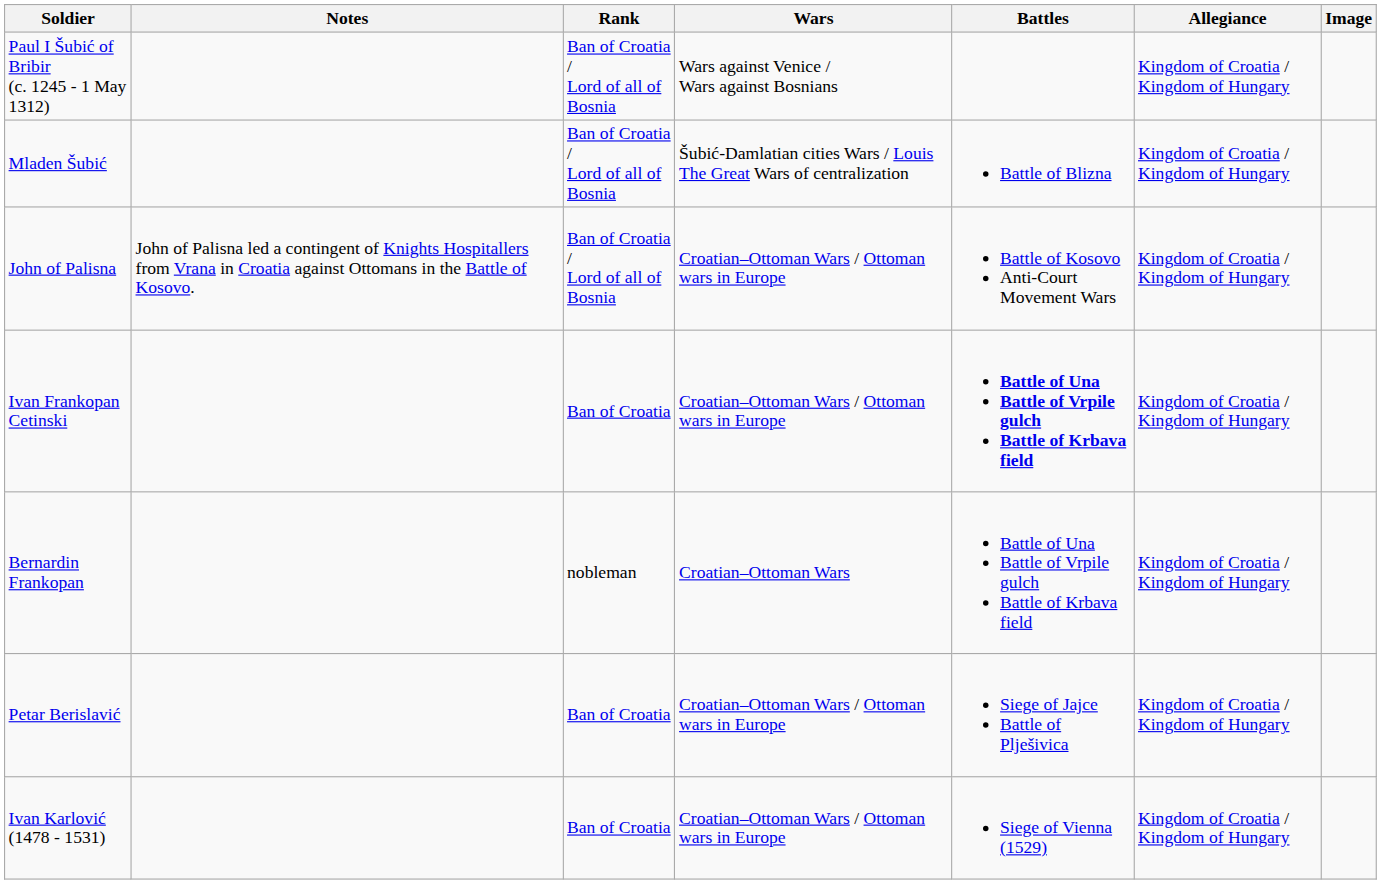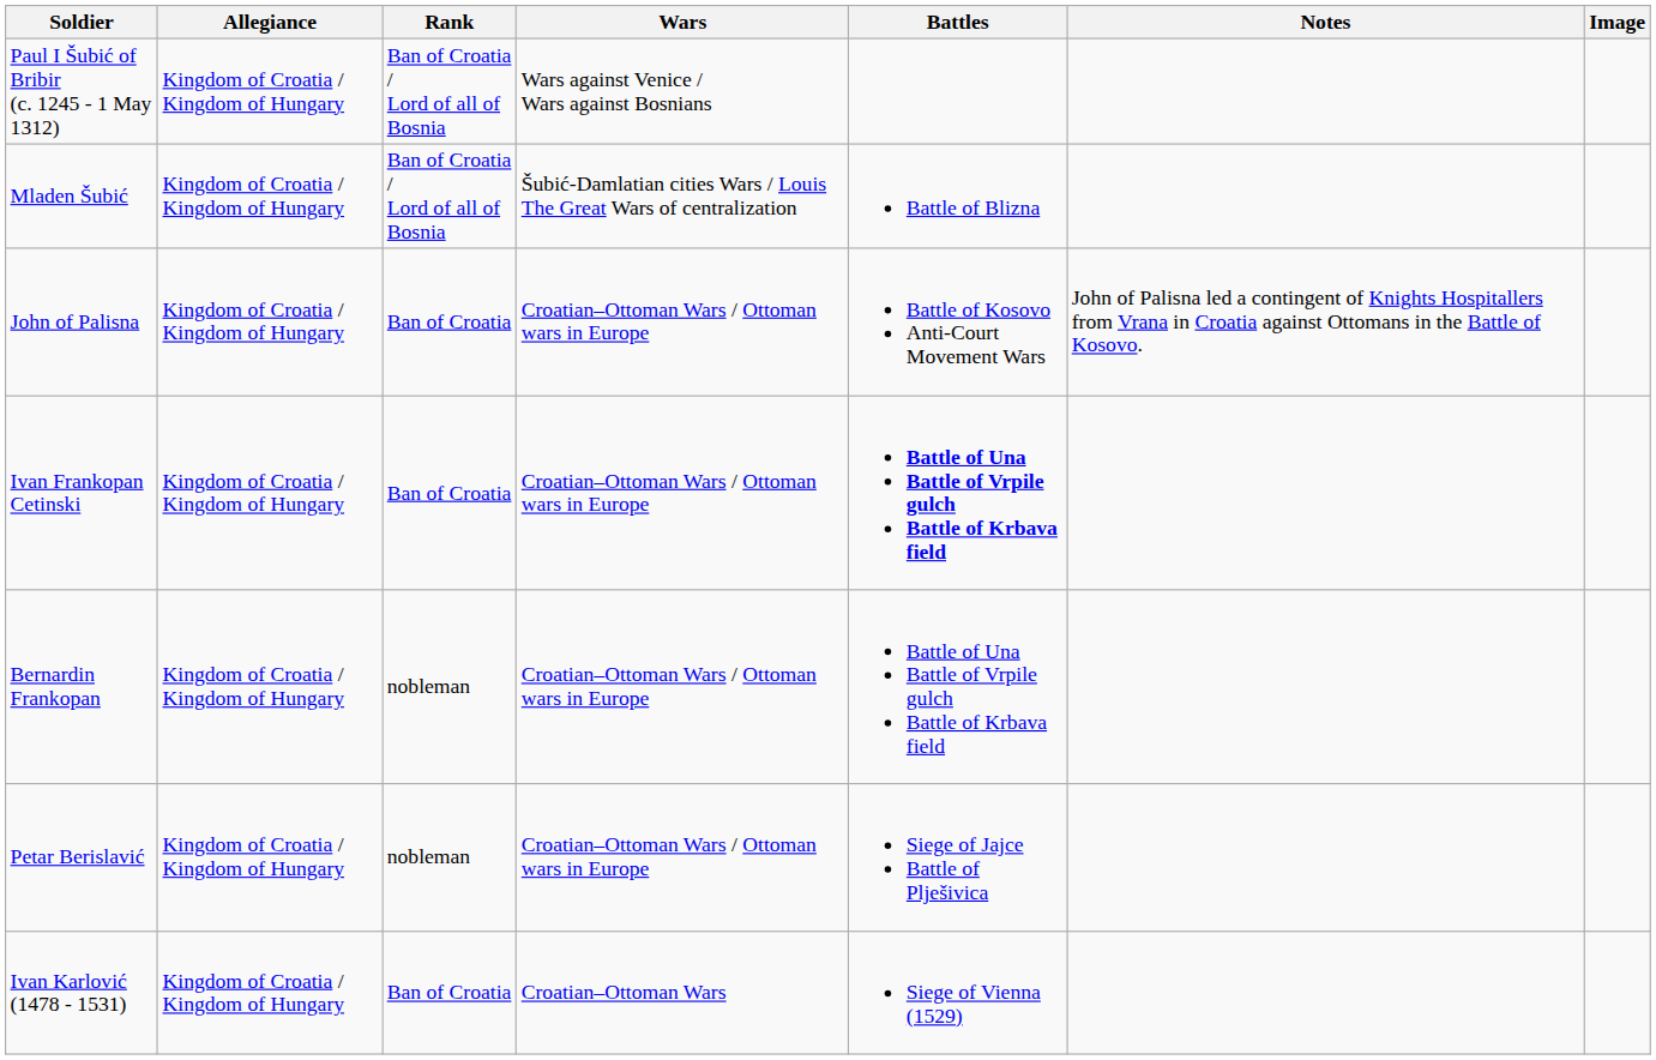 <table class="wikitable sortable">
 <tr>
 <th>Soldier</th>
-<th>Notes</th>
+<th>Allegiance</th>
 <th>Rank</th>
 <th>Wars</th>
 <th>Battles</th>
-<th>Allegiance</th>
+<th>Notes</th>
 <th class="unsortable">Image</th>
 </tr>
 <tr>
 <td><a href='#'>Paul I Šubić of Bribir</a><br>(c. 1245 - 1 May 1312)</td>
-<td></td>
+<td><a href='#'>Kingdom of Croatia</a> / <a href='#'>Kingdom of Hungary</a></td>
 <td><a href='#'>Ban of Croatia</a> /<br><a href='#'>Lord of all of Bosnia</a></td>
 <td>Wars against Venice /<br>Wars against Bosnians</td>
 <td></td>
-<td><a href='#'>Kingdom of Croatia</a> / <a href='#'>Kingdom of Hungary</a></td>
+<td></td>
 <td></td>
 </tr>
 <tr>
 <td><a href='#'>Mladen Šubić</a></td>
-<td></td>
+<td><a href='#'>Kingdom of Croatia</a> / <a href='#'>Kingdom of Hungary</a></td>
 <td><a href='#'>Ban of Croatia</a> /<br><a href='#'>Lord of all of Bosnia</a></td>
 <td>Šubić-Damlatian cities Wars  / <a href='#'>Louis The Great</a> Wars of centralization</td>
 <td><br><ul><li><a href='#'>Battle of Blizna</a></li></ul></td>
-<td><a href='#'>Kingdom of Croatia</a> / <a href='#'>Kingdom of Hungary</a></td>
+<td></td>
 <td></td>
 </tr>
 <tr>
 <td><a href='#'>John of Palisna</a></td>
-<td>John of Palisna led a contingent of <a href='#'>Knights Hospitallers</a> from <a href='#'>Vrana</a> in <a href='#'>Croatia</a> against Ottomans in the <a href='#'>Battle of Kosovo</a>.</td>
-<td><a href='#'>Ban of Croatia</a> /<br><a href='#'>Lord of all of Bosnia</a></td>
+<td><a href='#'>Kingdom of Croatia</a> / <a href='#'>Kingdom of Hungary</a></td>
+<td><a href='#'>Ban of Croatia</a></td>
 <td><a href='#'>Croatian–Ottoman Wars</a> / <a href='#'>Ottoman wars in Europe</a></td>
 <td><br><ul><li><a href='#'>Battle of Kosovo</a></li><li>Anti-Court Movement Wars</li></ul></td>
-<td><a href='#'>Kingdom of Croatia</a> / <a href='#'>Kingdom of Hungary</a></td>
+<td>John of Palisna led a contingent of <a href='#'>Knights Hospitallers</a> from <a href='#'>Vrana</a> in <a href='#'>Croatia</a> against Ottomans in the <a href='#'>Battle of Kosovo</a>.</td>
 <td></td>
 </tr>
 <tr>
 <td><a href='#'>Ivan Frankopan Cetinski</a><br></td>
-<td></td>
+<td><a href='#'>Kingdom of Croatia</a> / <a href='#'>Kingdom of Hungary</a></td>
 <td><a href='#'>Ban of Croatia</a></td>
 <td><a href='#'>Croatian–Ottoman Wars</a> / <a href='#'>Ottoman wars in Europe</a></td>
 <td><strong><br><ul><li><a href='#'>Battle of Una</a></li><li><a href='#'>Battle of Vrpile gulch</a></li><li><a href='#'>Battle of Krbava field</a></li></ul></strong></td>
-<td><a href='#'>Kingdom of Croatia</a> / <a href='#'>Kingdom of Hungary</a></td>
+<td></td>
 <td></td>
 </tr>
 <tr>
 <td><a href='#'>Bernardin Frankopan</a></td>
+<td><a href='#'>Kingdom of Croatia</a> / <a href='#'>Kingdom of Hungary</a></td>
+<td>nobleman</td>
+<td><a href='#'>Croatian–Ottoman Wars</a> / <a href='#'>Ottoman wars in Europe</a></td>
+<td><br><ul><li><a href='#'>Battle of Una</a></li><li><a href='#'>Battle of Vrpile gulch</a></li><li><a href='#'>Battle of Krbava field</a></li></ul></td>
 <td></td>
-<td>nobleman</td>
-<td><a href='#'>Croatian–Ottoman Wars</a></td>
-<td><br><ul><li><a href='#'>Battle of Una</a></li><li><a href='#'>Battle of Vrpile gulch</a></li><li><a href='#'>Battle of Krbava field</a></li></ul></td>
-<td><a href='#'>Kingdom of Croatia</a> / <a href='#'>Kingdom of Hungary</a></td>
 <td></td>
 </tr>
 <tr>
 <td><a href='#'>Petar Berislavić</a></td>
-<td></td>
-<td><a href='#'>Ban of Croatia</a></td>
+<td><a href='#'>Kingdom of Croatia</a> / <a href='#'>Kingdom of Hungary</a></td>
+<td>nobleman</td>
 <td><a href='#'>Croatian–Ottoman Wars</a> / <a href='#'>Ottoman wars in Europe</a></td>
 <td><br><ul><li><a href='#'>Siege of Jajce</a></li><li><a href='#'>Battle of Plješivica</a></li></ul></td>
-<td><a href='#'>Kingdom of Croatia</a> / <a href='#'>Kingdom of Hungary</a></td>
+<td></td>
 <td></td>
 </tr>
 <tr>
 <td><a href='#'>Ivan Karlović</a><br>(1478 - 1531)</td>
+<td><a href='#'>Kingdom of Croatia</a> / <a href='#'>Kingdom of Hungary</a></td>
+<td><a href='#'>Ban of Croatia</a></td>
+<td><a href='#'>Croatian–Ottoman Wars</a></td>
+<td><br><ul><li><a href='#'>Siege of Vienna (1529)</a></li></ul></td>
 <td></td>
-<td><a href='#'>Ban of Croatia</a></td>
-<td><a href='#'>Croatian–Ottoman Wars</a> / <a href='#'>Ottoman wars in Europe</a></td>
-<td><br><ul><li><a href='#'>Siege of Vienna (1529)</a></li></ul></td>
-<td><a href='#'>Kingdom of Croatia</a> / <a href='#'>Kingdom of Hungary</a></td>
 <td></td>
 </tr>
 </table>
